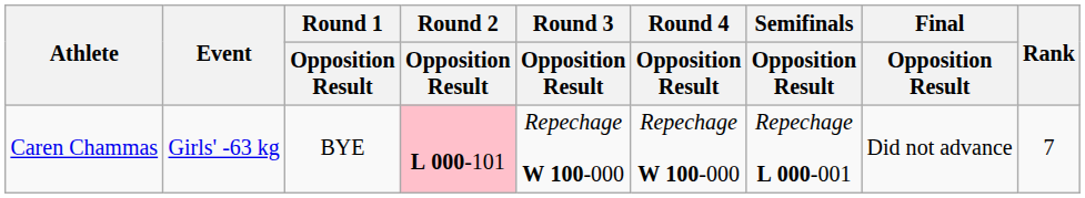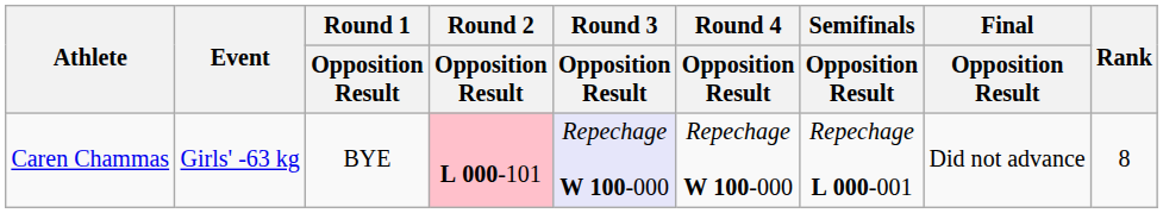 <table class="wikitable" border="1" style="font-size:90%">
 <tr>
 <th rowspan=2>Athlete</th>
 <th rowspan=2>Event</th>
 <th>Round 1</th>
 <th>Round 2</th>
 <th>Round 3</th>
 <th>Round 4</th>
 <th>Semifinals</th>
 <th>Final</th>
 <th rowspan=2>Rank</th>
 </tr>
 <tr>
 <th>Opposition<br>Result</th>
 <th>Opposition<br>Result</th>
 <th>Opposition<br>Result</th>
 <th>Opposition<br>Result</th>
 <th>Opposition<br>Result</th>
 <th>Opposition<br>Result</th>
 </tr>
 <tr>
 <td><a href='#'>Caren Chammas</a></td>
 <td><a href='#'>Girls' -63 kg</a></td>
 <td align=center>BYE</td>
 <td align=center style="background: pink;"> <br> <strong>L</strong> <strong>000</strong>-101</td>
-<td align=center><em>Repechage</em><br> <br> <strong>W</strong> <strong>100</strong>-000</td>
+<td align=center style="background: lavender;"><em>Repechage</em><br> <br> <strong>W</strong> <strong>100</strong>-000</td>
 <td align=center><em>Repechage</em><br> <br> <strong>W</strong> <strong>100</strong>-000</td>
 <td align=center><em>Repechage</em><br> <br> <strong>L</strong> <strong>000</strong>-001</td>
 <td align=center>Did not advance</td>
-<td align=center>7</td>
+<td align=center>8</td>
 </tr>
 </table>
